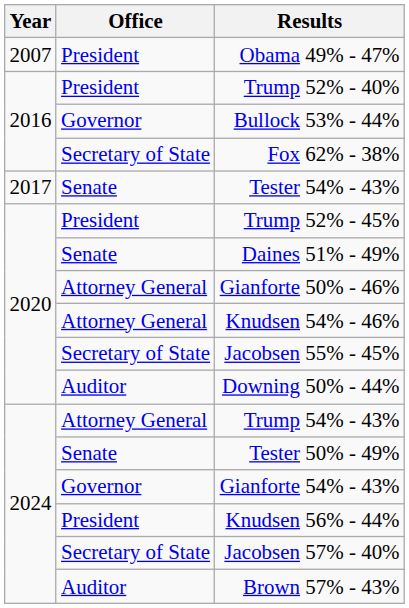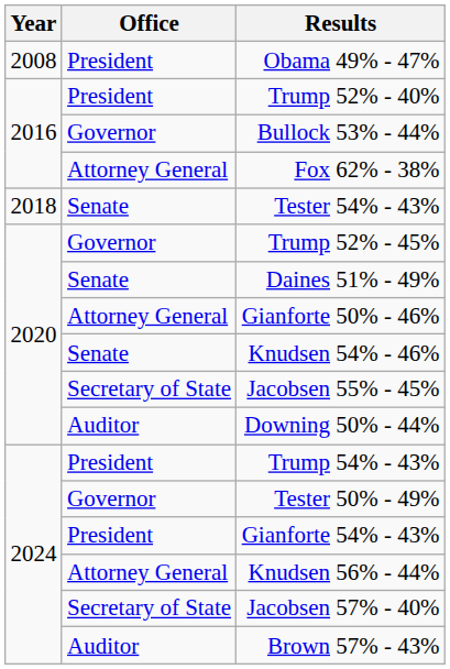 <table class=wikitable>
 <tr>
 <th>Year</th>
 <th>Office</th>
 <th>Results</th>
 </tr>
 <tr>
-<td>2007</td>
+<td>2008</td>
 <td><a href='#'>President</a></td>
 <td align="right" ><a href='#'>Obama</a> 49% - 47%</td>
 </tr>
 <tr>
 <td rowspan=3>2016</td>
 <td><a href='#'>President</a></td>
 <td align="right" ><a href='#'>Trump</a> 52% - 40%</td>
 </tr>
 <tr>
 <td><a href='#'>Governor</a></td>
 <td align="right" ><a href='#'>Bullock</a> 53% - 44%</td>
 </tr>
 <tr>
-<td><a href='#'>Secretary of State</a></td>
+<td><a href='#'>Attorney General</a></td>
 <td align="right" ><a href='#'>Fox</a> 62% - 38%</td>
 </tr>
 <tr>
-<td>2017</td>
+<td>2018</td>
 <td><a href='#'>Senate</a></td>
 <td align="right" ><a href='#'>Tester</a> 54% - 43%</td>
 </tr>
 <tr>
 <td rowspan=6>2020</td>
-<td><a href='#'>President</a></td>
+<td><a href='#'>Governor</a></td>
 <td align="right" ><a href='#'>Trump</a> 52% - 45%</td>
 </tr>
 <tr>
 <td><a href='#'>Senate</a></td>
 <td align="right" ><a href='#'>Daines</a> 51% - 49%</td>
 </tr>
 <tr>
 <td><a href='#'>Attorney General</a></td>
 <td align="right" ><a href='#'>Gianforte</a> 50% - 46%</td>
 </tr>
 <tr>
-<td><a href='#'>Attorney General</a></td>
+<td><a href='#'>Senate</a></td>
 <td align="right" ><a href='#'>Knudsen</a> 54% - 46%</td>
 </tr>
 <tr>
 <td><a href='#'>Secretary of State</a></td>
 <td align="right" ><a href='#'>Jacobsen</a> 55% - 45%</td>
 </tr>
 <tr>
 <td><a href='#'>Auditor</a></td>
 <td align="right" ><a href='#'>Downing</a> 50% - 44%</td>
 </tr>
 <tr>
 <td rowspan=6>2024</td>
-<td><a href='#'>Attorney General</a></td>
+<td><a href='#'>President</a></td>
 <td align="right" ><a href='#'>Trump</a> 54% - 43%</td>
 </tr>
 <tr>
-<td><a href='#'>Senate</a></td>
+<td><a href='#'>Governor</a></td>
 <td align="right" ><a href='#'>Tester</a> 50% - 49%</td>
 </tr>
 <tr>
-<td><a href='#'>Governor</a></td>
+<td><a href='#'>President</a></td>
 <td align="right" ><a href='#'>Gianforte</a> 54% - 43%</td>
 </tr>
 <tr>
-<td><a href='#'>President</a></td>
+<td><a href='#'>Attorney General</a></td>
 <td align="right" ><a href='#'>Knudsen</a> 56% - 44%</td>
 </tr>
 <tr>
 <td><a href='#'>Secretary of State</a></td>
 <td align="right" ><a href='#'>Jacobsen</a> 57% - 40%</td>
 </tr>
 <tr>
 <td><a href='#'>Auditor</a></td>
 <td align="right" ><a href='#'>Brown</a> 57% - 43%</td>
 </tr>
 </table>
